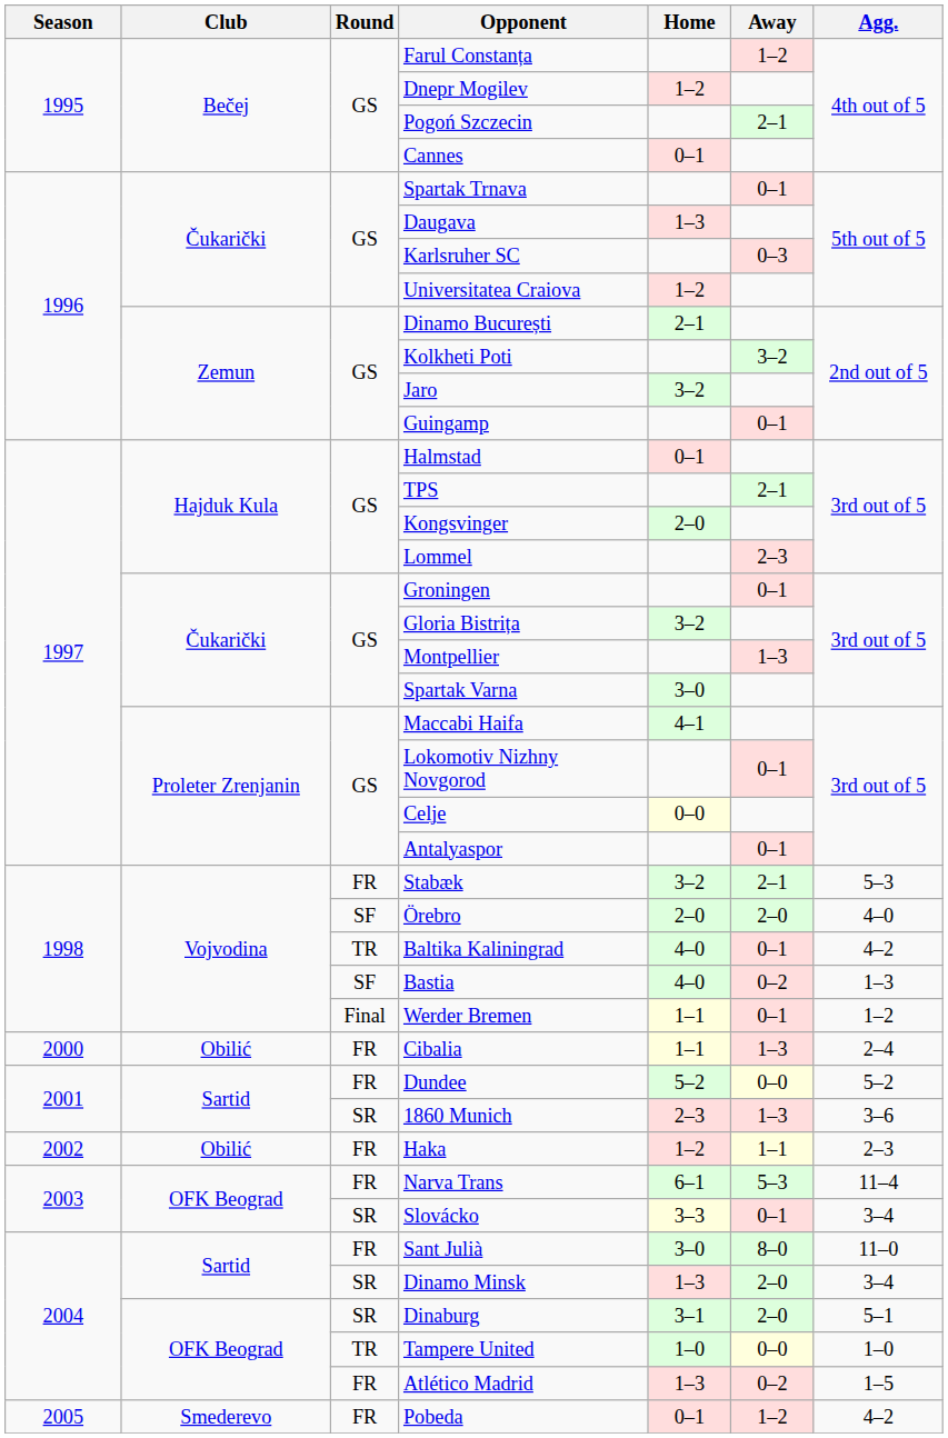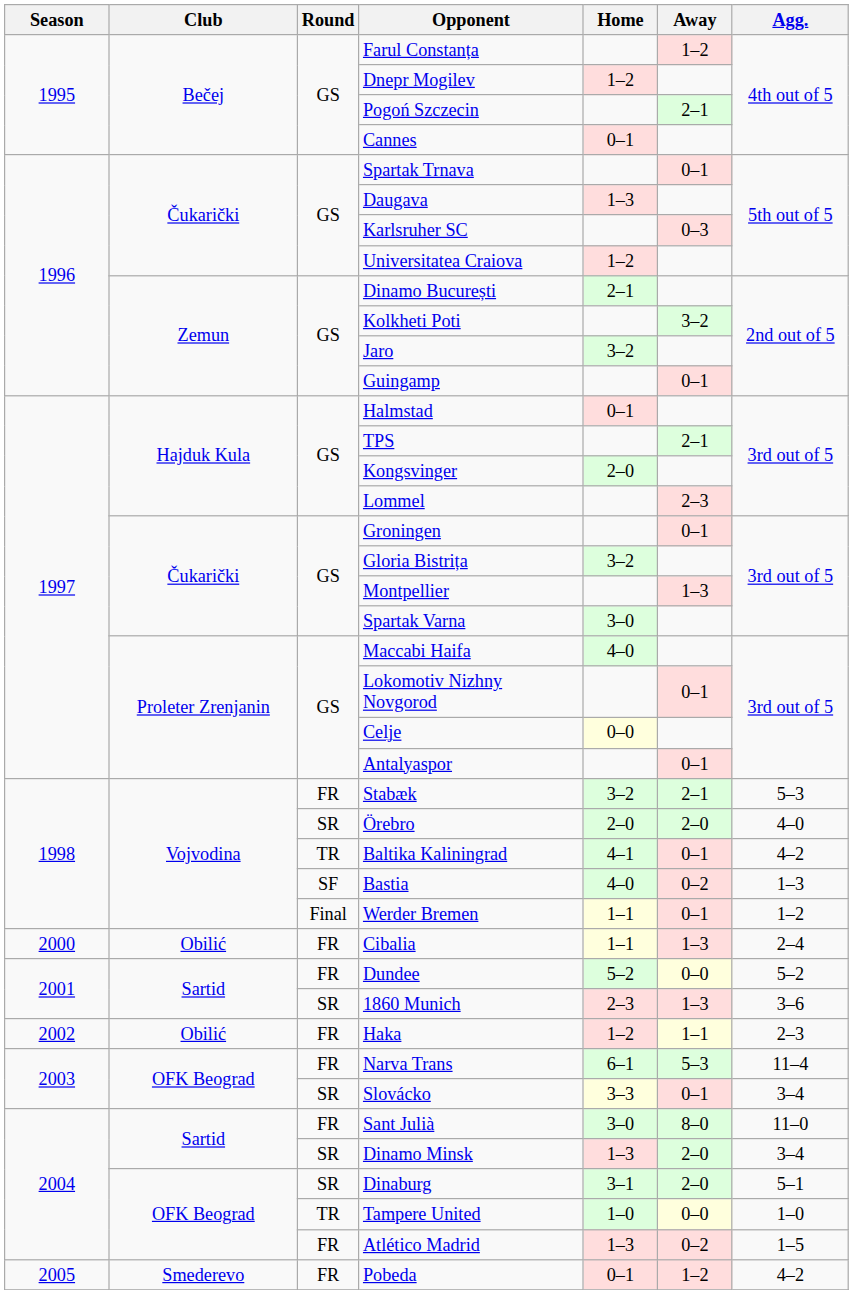 <table class="wikitable" style="font-size:95%; text-align: center;">
 <tr>
 <th width="80">Season</th>
 <th width="150">Club</th>
 <th width="30">Round</th>
 <th width="180">Opponent</th>
 <th width="55">Home</th>
 <th width="55">Away</th>
 <th width="90"><a href='#'>Agg.</a></th>
 </tr>
 <tr>
 <td rowspan=4><a href='#'>1995</a></td>
 <td rowspan=4><a href='#'>Bečej</a></td>
 <td rowspan=4>GS</td>
 <td align="left"> <a href='#'>Farul Constanța</a></td>
 <td></td>
 <td bgcolor="#ffdddd">1–2</td>
 <td rowspan=4><a href='#'>4th out of 5</a></td>
 </tr>
 <tr>
 <td align="left"> <a href='#'>Dnepr Mogilev</a></td>
 <td bgcolor="#ffdddd">1–2</td>
 <td></td>
 </tr>
 <tr>
 <td align="left"> <a href='#'>Pogoń Szczecin</a></td>
 <td></td>
 <td bgcolor="#ddffdd">2–1</td>
 </tr>
 <tr>
 <td align="left"> <a href='#'>Cannes</a></td>
 <td bgcolor="#ffdddd">0–1</td>
 <td></td>
 </tr>
 <tr>
 <td rowspan=8><a href='#'>1996</a></td>
 <td rowspan=4><a href='#'>Čukarički</a></td>
 <td rowspan=4>GS</td>
 <td align="left"> <a href='#'>Spartak Trnava</a></td>
 <td></td>
 <td bgcolor="#ffdddd">0–1</td>
 <td rowspan=4><a href='#'>5th out of 5</a></td>
 </tr>
 <tr>
 <td align="left"> <a href='#'>Daugava</a></td>
 <td bgcolor="#ffdddd">1–3</td>
 <td></td>
 </tr>
 <tr>
 <td align="left"> <a href='#'>Karlsruher SC</a></td>
 <td></td>
 <td bgcolor="#ffdddd">0–3</td>
 </tr>
 <tr>
 <td align="left"> <a href='#'>Universitatea Craiova</a></td>
 <td bgcolor="#ffdddd">1–2</td>
 <td></td>
 </tr>
 <tr>
 <td rowspan=4><a href='#'>Zemun</a></td>
 <td rowspan=4>GS</td>
 <td align="left"> <a href='#'>Dinamo București</a></td>
 <td bgcolor="#ddffdd">2–1</td>
 <td></td>
 <td rowspan=4><a href='#'>2nd out of 5</a></td>
 </tr>
 <tr>
 <td align="left"> <a href='#'>Kolkheti Poti</a></td>
 <td></td>
 <td bgcolor="#ddffdd">3–2</td>
 </tr>
 <tr>
 <td align="left"> <a href='#'>Jaro</a></td>
 <td bgcolor="#ddffdd">3–2</td>
 <td></td>
 </tr>
 <tr>
 <td align="left"> <a href='#'>Guingamp</a></td>
 <td></td>
 <td bgcolor="#ffdddd">0–1</td>
 </tr>
 <tr>
 <td rowspan=12><a href='#'>1997</a></td>
 <td rowspan=4><a href='#'>Hajduk Kula</a></td>
 <td rowspan=4>GS</td>
 <td align="left"> <a href='#'>Halmstad</a></td>
 <td bgcolor="#ffdddd">0–1</td>
 <td></td>
 <td rowspan=4><a href='#'>3rd out of 5</a></td>
 </tr>
 <tr>
 <td align="left"> <a href='#'>TPS</a></td>
 <td></td>
 <td bgcolor="#ddffdd">2–1</td>
 </tr>
 <tr>
 <td align="left"> <a href='#'>Kongsvinger</a></td>
 <td bgcolor="#ddffdd">2–0</td>
 <td></td>
 </tr>
 <tr>
 <td align="left"> <a href='#'>Lommel</a></td>
 <td></td>
 <td bgcolor="#ffdddd">2–3</td>
 </tr>
 <tr>
 <td rowspan=4><a href='#'>Čukarički</a></td>
 <td rowspan=4>GS</td>
 <td align="left"> <a href='#'>Groningen</a></td>
 <td></td>
 <td bgcolor="#ffdddd">0–1</td>
 <td rowspan=4><a href='#'>3rd out of 5</a></td>
 </tr>
 <tr>
 <td align="left"> <a href='#'>Gloria Bistrița</a></td>
 <td bgcolor="#ddffdd">3–2</td>
 <td></td>
 </tr>
 <tr>
 <td align="left"> <a href='#'>Montpellier</a></td>
 <td></td>
 <td bgcolor="#ffdddd">1–3</td>
 </tr>
 <tr>
 <td align="left"> <a href='#'>Spartak Varna</a></td>
 <td bgcolor="#ddffdd">3–0</td>
 <td></td>
 </tr>
 <tr>
 <td rowspan=4><a href='#'>Proleter Zrenjanin</a></td>
 <td rowspan=4>GS</td>
 <td align="left"> <a href='#'>Maccabi Haifa</a></td>
-<td bgcolor="#ddffdd">4–1</td>
+<td bgcolor="#ddffdd">4–0</td>
 <td></td>
 <td rowspan=4><a href='#'>3rd out of 5</a></td>
 </tr>
 <tr>
 <td align="left"> <a href='#'>Lokomotiv Nizhny Novgorod</a></td>
 <td></td>
 <td bgcolor="#ffdddd">0–1</td>
 </tr>
 <tr>
 <td align="left"> <a href='#'>Celje</a></td>
 <td bgcolor="#ffffdd">0–0</td>
 <td></td>
 </tr>
 <tr>
 <td align="left"> <a href='#'>Antalyaspor</a></td>
 <td></td>
 <td bgcolor="#ffdddd">0–1</td>
 </tr>
 <tr>
 <td rowspan=5><a href='#'>1998</a></td>
 <td rowspan=5><a href='#'>Vojvodina</a></td>
 <td>FR</td>
 <td align="left"> <a href='#'>Stabæk</a></td>
 <td bgcolor="#ddffdd">3–2</td>
 <td bgcolor="#ddffdd">2–1</td>
 <td>5–3</td>
 </tr>
 <tr>
-<td>SF</td>
+<td>SR</td>
 <td align="left"> <a href='#'>Örebro</a></td>
 <td bgcolor="#ddffdd">2–0</td>
 <td bgcolor="#ddffdd">2–0</td>
 <td>4–0</td>
 </tr>
 <tr>
 <td>TR</td>
 <td align="left"> <a href='#'>Baltika Kaliningrad</a></td>
-<td bgcolor="#ddffdd">4–0</td>
+<td bgcolor="#ddffdd">4–1</td>
 <td bgcolor="#ffdddd">0–1</td>
 <td>4–2</td>
 </tr>
 <tr>
 <td>SF</td>
 <td align="left"> <a href='#'>Bastia</a></td>
 <td bgcolor="#ddffdd">4–0</td>
 <td bgcolor="#ffdddd">0–2</td>
 <td>1–3</td>
 </tr>
 <tr>
 <td>Final</td>
 <td align="left"> <a href='#'>Werder Bremen</a></td>
 <td bgcolor="#ffffdd">1–1</td>
 <td bgcolor="#ffdddd">0–1</td>
 <td>1–2</td>
 </tr>
 <tr>
 <td><a href='#'>2000</a></td>
 <td><a href='#'>Obilić</a></td>
 <td>FR</td>
 <td align="left"> <a href='#'>Cibalia</a></td>
 <td bgcolor="#ffffdd">1–1</td>
 <td bgcolor="#ffdddd">1–3</td>
 <td>2–4</td>
 </tr>
 <tr>
 <td rowspan=2><a href='#'>2001</a></td>
 <td rowspan=2><a href='#'>Sartid</a></td>
 <td>FR</td>
 <td align="left"> <a href='#'>Dundee</a></td>
 <td bgcolor="#ddffdd">5–2</td>
 <td bgcolor="#ffffdd">0–0</td>
 <td>5–2</td>
 </tr>
 <tr>
 <td>SR</td>
 <td align="left"> <a href='#'>1860 Munich</a></td>
 <td bgcolor="#ffdddd">2–3</td>
 <td bgcolor="#ffdddd">1–3</td>
 <td>3–6</td>
 </tr>
 <tr>
 <td><a href='#'>2002</a></td>
 <td><a href='#'>Obilić</a></td>
 <td>FR</td>
 <td align="left"> <a href='#'>Haka</a></td>
 <td bgcolor="#ffdddd">1–2</td>
 <td bgcolor="#ffffdd">1–1</td>
 <td>2–3</td>
 </tr>
 <tr>
 <td rowspan=2><a href='#'>2003</a></td>
 <td rowspan=2><a href='#'>OFK Beograd</a></td>
 <td>FR</td>
 <td align="left"> <a href='#'>Narva Trans</a></td>
 <td bgcolor="#ddffdd">6–1</td>
 <td bgcolor="#ddffdd">5–3</td>
 <td>11–4</td>
 </tr>
 <tr>
 <td>SR</td>
 <td align="left"> <a href='#'>Slovácko</a></td>
 <td bgcolor="#ffffdd">3–3</td>
 <td bgcolor="#ffdddd">0–1</td>
 <td>3–4</td>
 </tr>
 <tr>
 <td rowspan=5><a href='#'>2004</a></td>
 <td rowspan=2><a href='#'>Sartid</a></td>
 <td>FR</td>
 <td align="left"> <a href='#'>Sant Julià</a></td>
 <td bgcolor="#ddffdd">3–0</td>
 <td bgcolor="#ddffdd">8–0</td>
 <td>11–0</td>
 </tr>
 <tr>
 <td>SR</td>
 <td align="left"> <a href='#'>Dinamo Minsk</a></td>
 <td bgcolor="#ffdddd">1–3</td>
 <td bgcolor="#ddffdd">2–0</td>
 <td>3–4</td>
 </tr>
 <tr>
 <td rowspan=3><a href='#'>OFK Beograd</a></td>
 <td>SR</td>
 <td align="left"> <a href='#'>Dinaburg</a></td>
 <td bgcolor="#ddffdd">3–1</td>
 <td bgcolor="#ddffdd">2–0</td>
 <td>5–1</td>
 </tr>
 <tr>
 <td>TR</td>
 <td align="left"> <a href='#'>Tampere United</a></td>
 <td bgcolor="#ddffdd">1–0</td>
 <td bgcolor="#ffffdd">0–0</td>
 <td>1–0</td>
 </tr>
 <tr>
 <td>FR</td>
 <td align="left"> <a href='#'>Atlético Madrid</a></td>
 <td bgcolor="#ffdddd">1–3</td>
 <td bgcolor="#ffdddd">0–2</td>
 <td>1–5</td>
 </tr>
 <tr>
 <td><a href='#'>2005</a></td>
 <td><a href='#'>Smederevo</a></td>
 <td>FR</td>
 <td align="left"> <a href='#'>Pobeda</a></td>
 <td bgcolor="#ffdddd">0–1</td>
 <td bgcolor="#ffdddd">1–2</td>
 <td>4–2</td>
 </tr>
 </table>
